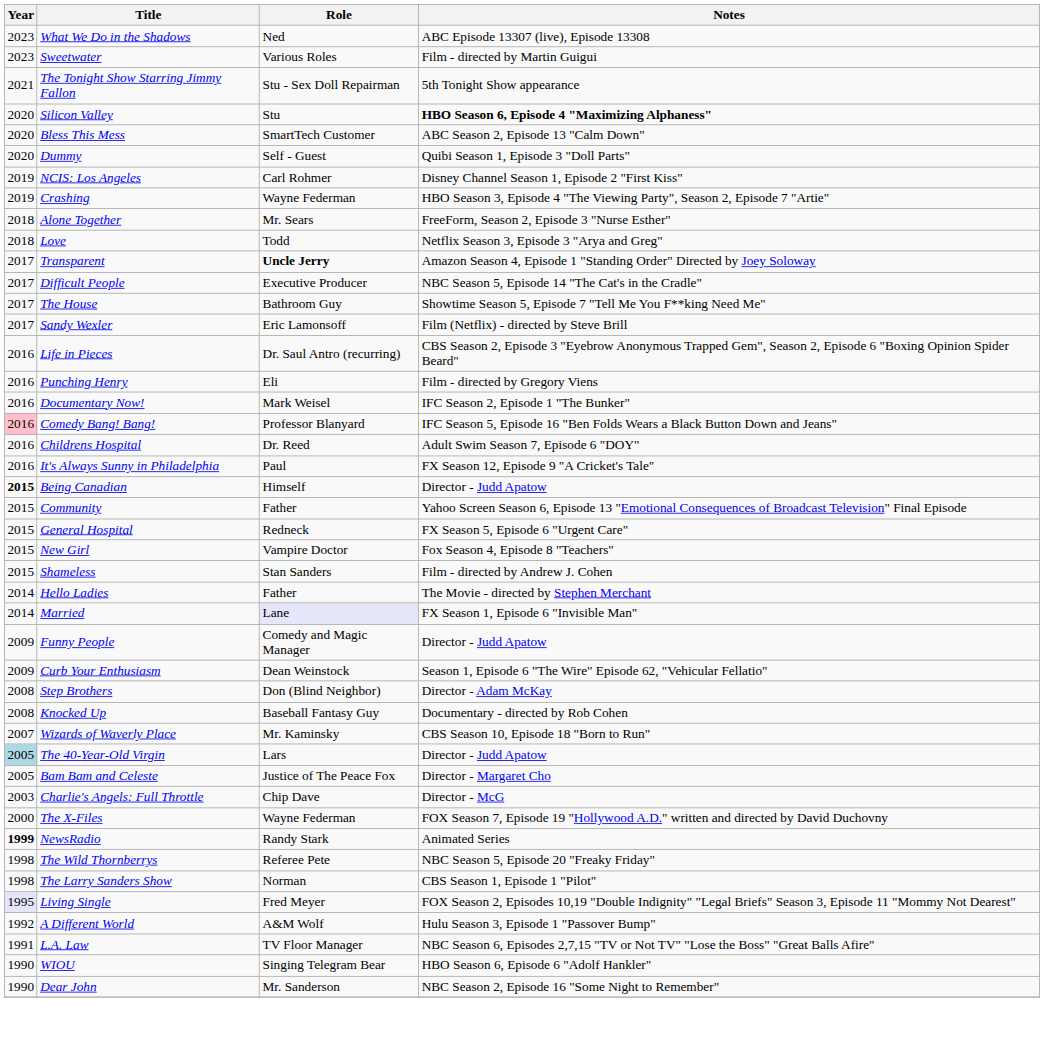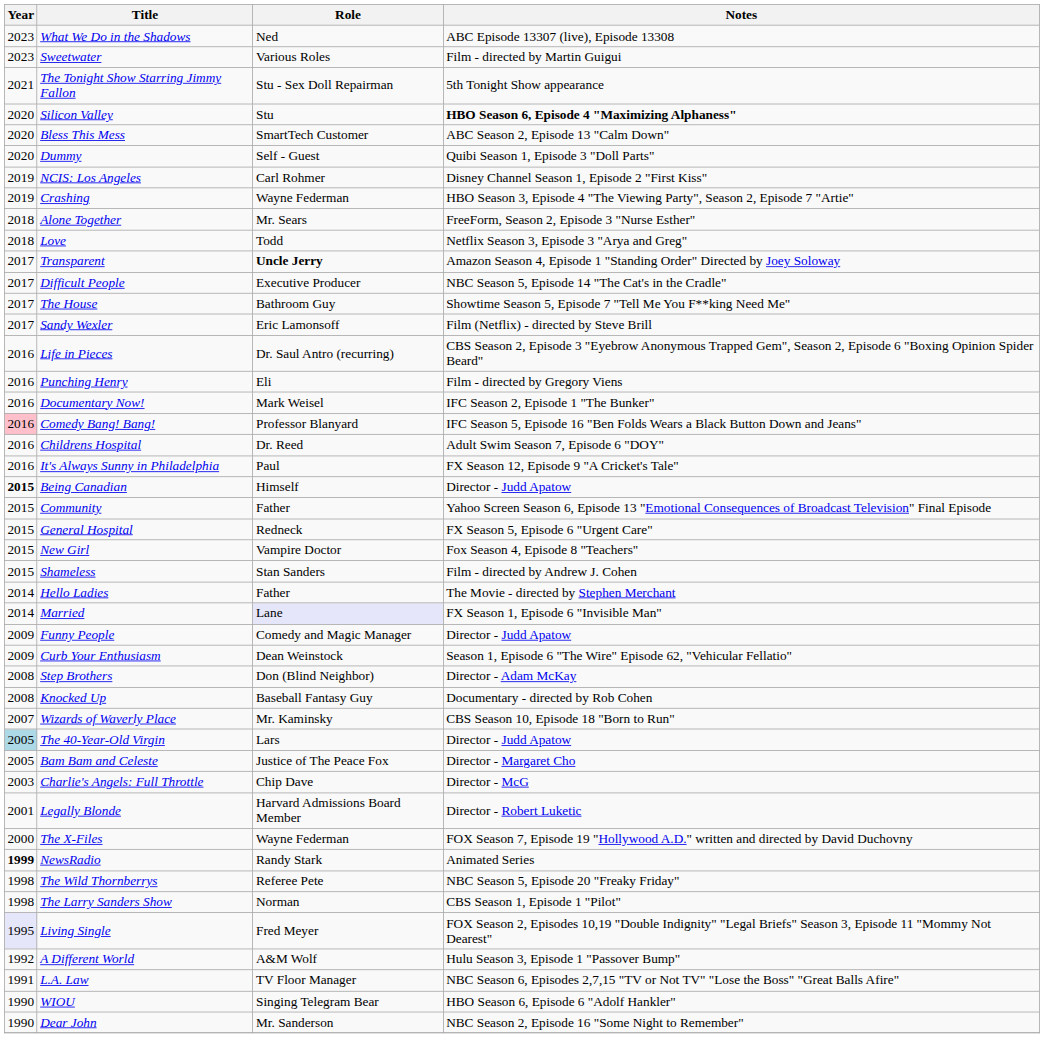 <table class="wikitable sortable">
 <tr>
 <th>Year</th>
 <th>Title</th>
 <th>Role</th>
 <th class="unsortable">Notes</th>
 </tr>
 <tr>
 <td>2023</td>
 <td><em><a href='#'>What We Do in the Shadows</a></em></td>
 <td>Ned</td>
 <td>ABC Episode 13307 (live), Episode 13308</td>
 </tr>
 <tr>
 <td>2023</td>
 <td><em><a href='#'>Sweetwater</a></em></td>
 <td>Various Roles</td>
 <td>Film - directed by Martin Guigui</td>
 </tr>
 <tr>
 <td>2021</td>
 <td><em><a href='#'>The Tonight Show Starring Jimmy Fallon</a></em></td>
 <td>Stu - Sex Doll Repairman</td>
 <td>5th Tonight Show appearance</td>
 </tr>
 <tr>
 <td>2020</td>
 <td><em><a href='#'>Silicon Valley</a></em></td>
 <td>Stu</td>
 <td><strong>HBO Season 6, Episode 4 "Maximizing Alphaness"</strong></td>
 </tr>
 <tr>
 <td>2020</td>
 <td><em><a href='#'>Bless This Mess</a></em></td>
 <td>SmartTech Customer</td>
 <td>ABC Season 2, Episode 13 "Calm Down"</td>
 </tr>
 <tr>
 <td>2020</td>
 <td><em><a href='#'>Dummy</a></em></td>
 <td>Self - Guest</td>
 <td>Quibi Season 1, Episode 3 "Doll Parts"</td>
 </tr>
 <tr>
 <td>2019</td>
 <td><em><a href='#'>NCIS: Los Angeles</a></em></td>
 <td>Carl Rohmer</td>
 <td>Disney Channel Season 1, Episode 2 "First Kiss"</td>
 </tr>
 <tr>
 <td>2019</td>
 <td><em><a href='#'>Crashing</a></em></td>
 <td>Wayne Federman</td>
 <td>HBO Season 3, Episode 4 "The Viewing Party", Season 2, Episode 7 "Artie"</td>
 </tr>
 <tr>
 <td>2018</td>
 <td><em><a href='#'>Alone Together</a></em></td>
 <td>Mr. Sears</td>
 <td>FreeForm, Season 2, Episode 3 "Nurse Esther"</td>
 </tr>
 <tr>
 <td>2018</td>
 <td><em><a href='#'>Love</a></em></td>
 <td>Todd</td>
 <td>Netflix Season 3, Episode 3 "Arya and Greg"</td>
 </tr>
 <tr>
 <td>2017</td>
 <td><em><a href='#'>Transparent</a></em></td>
 <td><strong>Uncle Jerry</strong></td>
 <td>Amazon Season 4, Episode 1 "Standing Order" Directed by <a href='#'>Joey Soloway</a></td>
 </tr>
 <tr>
 <td>2017</td>
 <td><em><a href='#'>Difficult People</a></em></td>
 <td>Executive Producer</td>
 <td>NBC Season 5, Episode 14 "The Cat's in the Cradle"</td>
 </tr>
 <tr>
 <td>2017</td>
 <td><em><a href='#'>The House</a></em></td>
 <td>Bathroom Guy</td>
 <td>Showtime Season 5, Episode 7 "Tell Me You F**king Need Me"</td>
 </tr>
 <tr>
 <td>2017</td>
 <td><em><a href='#'>Sandy Wexler</a></em></td>
 <td>Eric Lamonsoff</td>
 <td>Film (Netflix) - directed by Steve Brill</td>
 </tr>
 <tr>
 <td>2016</td>
 <td><em><a href='#'>Life in Pieces</a></em></td>
 <td>Dr. Saul Antro (recurring)</td>
 <td>CBS Season 2, Episode 3 "Eyebrow Anonymous Trapped Gem", Season 2, Episode 6 "Boxing Opinion Spider Beard"</td>
 </tr>
 <tr>
 <td>2016</td>
 <td><em><a href='#'>Punching Henry</a></em></td>
 <td>Eli</td>
 <td>Film - directed by Gregory Viens</td>
 </tr>
 <tr>
 <td>2016</td>
 <td><em><a href='#'>Documentary Now!</a></em></td>
 <td>Mark Weisel</td>
 <td>IFC Season 2, Episode 1 "The Bunker"</td>
 </tr>
 <tr>
 <td style="background: pink;">2016</td>
 <td><em><a href='#'>Comedy Bang! Bang!</a></em></td>
 <td>Professor Blanyard</td>
 <td>IFC Season 5, Episode 16 "Ben Folds Wears a Black Button Down and Jeans"</td>
 </tr>
 <tr>
 <td>2016</td>
 <td><em><a href='#'>Childrens Hospital</a></em></td>
 <td>Dr. Reed</td>
 <td>Adult Swim Season 7, Episode 6 "DOY"</td>
 </tr>
 <tr>
 <td>2016</td>
 <td><em><a href='#'>It's Always Sunny in Philadelphia</a></em></td>
 <td>Paul</td>
 <td>FX Season 12, Episode 9 "A Cricket's Tale"</td>
 </tr>
 <tr>
 <td><strong>2015</strong></td>
 <td><em><a href='#'>Being Canadian</a></em></td>
 <td>Himself</td>
 <td>Director - <a href='#'>Judd Apatow</a></td>
 </tr>
 <tr>
 <td>2015</td>
 <td><em><a href='#'>Community</a></em></td>
 <td>Father</td>
 <td>Yahoo Screen Season 6, Episode 13 "<a href='#'>Emotional Consequences of Broadcast Television</a>" Final Episode</td>
 </tr>
 <tr>
 <td>2015</td>
 <td><em><a href='#'>General Hospital</a></em></td>
 <td>Redneck</td>
 <td>FX Season 5, Episode 6 "Urgent Care"</td>
 </tr>
 <tr>
 <td>2015</td>
 <td><em><a href='#'>New Girl</a></em></td>
 <td>Vampire Doctor</td>
 <td>Fox Season 4, Episode 8 "Teachers"</td>
 </tr>
 <tr>
 <td>2015</td>
 <td><em><a href='#'>Shameless</a></em></td>
 <td>Stan Sanders</td>
 <td>Film - directed by Andrew J. Cohen</td>
 </tr>
 <tr>
 <td>2014</td>
 <td><em><a href='#'>Hello Ladies</a></em></td>
 <td>Father</td>
 <td>The Movie - directed by <a href='#'>Stephen Merchant</a></td>
 </tr>
 <tr>
 <td>2014</td>
 <td><em><a href='#'>Married</a></em></td>
 <td style="background: lavender;">Lane</td>
 <td>FX Season 1, Episode 6 "Invisible Man"</td>
 </tr>
 <tr>
 <td>2009</td>
 <td><em><a href='#'>Funny People</a></em></td>
 <td>Comedy and Magic Manager</td>
 <td>Director - <a href='#'>Judd Apatow</a></td>
 </tr>
 <tr>
 <td>2009</td>
 <td><em><a href='#'>Curb Your Enthusiasm</a></em></td>
 <td>Dean Weinstock</td>
 <td>Season 1, Episode 6 "The Wire" Episode 62, "Vehicular Fellatio"</td>
 </tr>
 <tr>
 <td>2008</td>
 <td><em><a href='#'>Step Brothers</a></em></td>
 <td>Don (Blind Neighbor)</td>
 <td>Director - <a href='#'>Adam McKay</a></td>
 </tr>
 <tr>
 <td>2008</td>
 <td><em><a href='#'>Knocked Up</a></em></td>
 <td>Baseball Fantasy Guy</td>
 <td>Documentary - directed by Rob Cohen</td>
 </tr>
 <tr>
 <td>2007</td>
 <td><em><a href='#'>Wizards of Waverly Place</a></em></td>
 <td>Mr. Kaminsky</td>
 <td>CBS Season 10, Episode 18 "Born to Run"</td>
 </tr>
 <tr>
 <td style="background: lightblue;">2005</td>
 <td><em><a href='#'>The 40-Year-Old Virgin</a></em></td>
 <td>Lars</td>
 <td>Director - <a href='#'>Judd Apatow</a></td>
 </tr>
 <tr>
 <td>2005</td>
 <td><em><a href='#'>Bam Bam and Celeste</a></em></td>
 <td>Justice of The Peace Fox</td>
 <td>Director - <a href='#'>Margaret Cho</a></td>
 </tr>
 <tr>
 <td>2003</td>
 <td><em><a href='#'>Charlie's Angels: Full Throttle</a></em></td>
 <td>Chip Dave</td>
 <td>Director - <a href='#'>McG</a></td>
 </tr>
 <tr>
+<td>2001</td>
+<td><em><a href='#'>Legally Blonde</a></em></td>
+<td>Harvard Admissions Board Member</td>
+<td>Director - <a href='#'>Robert Luketic</a></td>
+</tr>
+<tr>
 <td>2000</td>
 <td><em><a href='#'>The X-Files</a></em></td>
 <td>Wayne Federman</td>
 <td>FOX Season 7, Episode 19 "<a href='#'>Hollywood A.D.</a>" written and directed by David Duchovny</td>
 </tr>
 <tr>
 <td><strong>1999</strong></td>
 <td><em><a href='#'>NewsRadio</a></em></td>
 <td>Randy Stark</td>
 <td>Animated Series</td>
 </tr>
 <tr>
 <td>1998</td>
 <td><em><a href='#'>The Wild Thornberrys</a></em></td>
 <td>Referee Pete</td>
 <td>NBC Season 5, Episode 20 "Freaky Friday"</td>
 </tr>
 <tr>
 <td>1998</td>
 <td><em><a href='#'>The Larry Sanders Show</a></em></td>
 <td>Norman</td>
 <td>CBS Season 1, Episode 1 "Pilot"</td>
 </tr>
 <tr>
 <td style="background: lavender;">1995</td>
 <td><em><a href='#'>Living Single</a></em></td>
 <td>Fred Meyer</td>
 <td>FOX Season 2, Episodes 10,19 "Double Indignity" "Legal Briefs" Season 3, Episode 11 "Mommy Not Dearest"</td>
 </tr>
 <tr>
 <td>1992</td>
 <td><em><a href='#'>A Different World</a></em></td>
 <td>A&M Wolf</td>
 <td>Hulu Season 3, Episode 1 "Passover Bump"</td>
 </tr>
 <tr>
 <td>1991</td>
 <td><em><a href='#'>L.A. Law</a></em></td>
 <td>TV Floor Manager</td>
 <td>NBC Season 6, Episodes 2,7,15 "TV or Not TV" "Lose the Boss" "Great Balls Afire"</td>
 </tr>
 <tr>
 <td>1990</td>
 <td><em><a href='#'>WIOU</a></em></td>
 <td>Singing Telegram Bear</td>
 <td>HBO Season 6, Episode 6 "Adolf Hankler"</td>
 </tr>
 <tr>
 <td>1990</td>
 <td><em><a href='#'>Dear John</a></em></td>
 <td>Mr. Sanderson</td>
 <td>NBC Season 2, Episode 16 "Some Night to Remember"</td>
 </tr>
 <tr>
 </tr>
 </table>
